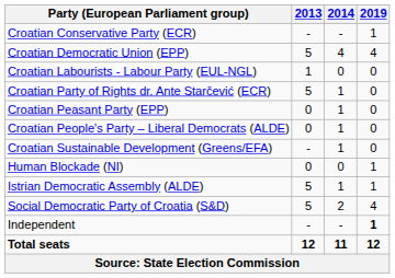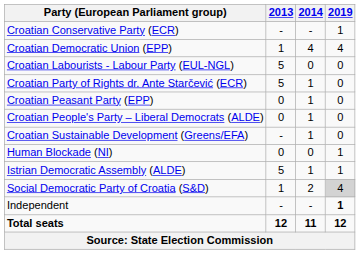 <table class="wikitable sortable">
 <tr>
 <th>Party (European Parliament group)</th>
 <th><a href='#'>2013</a></th>
 <th><a href='#'>2014</a></th>
 <th><a href='#'>2019</a></th>
 </tr>
 <tr align=center>
 <td align=left><a href='#'>Croatian Conservative Party</a> (<a href='#'>ECR</a>)</td>
 <td>-</td>
 <td>-</td>
 <td>1</td>
 </tr>
 <tr align=center>
 <td align=left><a href='#'>Croatian Democratic Union</a> (<a href='#'>EPP</a>)</td>
-<td>5</td>
+<td>1</td>
 <td>4</td>
 <td>4</td>
 </tr>
 <tr align=center>
 <td align=left><a href='#'>Croatian Labourists - Labour Party</a> (<a href='#'>EUL-NGL</a>)</td>
-<td>1</td>
+<td>5</td>
 <td>0</td>
 <td>0</td>
 </tr>
 <tr align=center>
 <td align=left><a href='#'>Croatian Party of Rights dr. Ante Starčević</a> (<a href='#'>ECR</a>)</td>
 <td>5</td>
 <td>1</td>
 <td>0</td>
 </tr>
 <tr align=center>
 <td align=left><a href='#'>Croatian Peasant Party</a> (<a href='#'>EPP</a>)</td>
 <td>0</td>
 <td>1</td>
 <td>0</td>
 </tr>
 <tr align=center>
 <td align=left><a href='#'>Croatian People's Party – Liberal Democrats</a> (<a href='#'>ALDE</a>)</td>
 <td>0</td>
 <td>1</td>
 <td>0</td>
 </tr>
 <tr align=center>
 <td align=left><a href='#'>Croatian Sustainable Development</a> (<a href='#'>Greens/EFA</a>)</td>
 <td>-</td>
 <td>1</td>
 <td>0</td>
 </tr>
 <tr align=center>
 <td align=left><a href='#'>Human Blockade</a> (<a href='#'>NI</a>)</td>
 <td>0</td>
 <td>0</td>
 <td>1</td>
 </tr>
 <tr align=center>
 <td align=left><a href='#'>Istrian Democratic Assembly</a> (<a href='#'>ALDE</a>)</td>
 <td>5</td>
 <td>1</td>
 <td>1</td>
 </tr>
 <tr align=center>
 <td align=left><a href='#'>Social Democratic Party of Croatia</a> (<a href='#'>S&D</a>)</td>
-<td>5</td>
+<td>1</td>
 <td>2</td>
-<td>4</td>
+<td style="background: lightgrey;">4</td>
 </tr>
 <tr align=center>
 <td align=left>Independent</td>
 <td>-</td>
 <td>-</td>
 <td><strong>1</strong></td>
 </tr>
 <tr align=center>
 <td align=left><strong>Total seats</strong></td>
 <td><strong>12</strong></td>
 <td><strong>11</strong></td>
 <td><strong>12</strong></td>
 </tr>
 <tr>
 <th colspan=7>Source: State Election Commission</th>
 </tr>
 </table>
